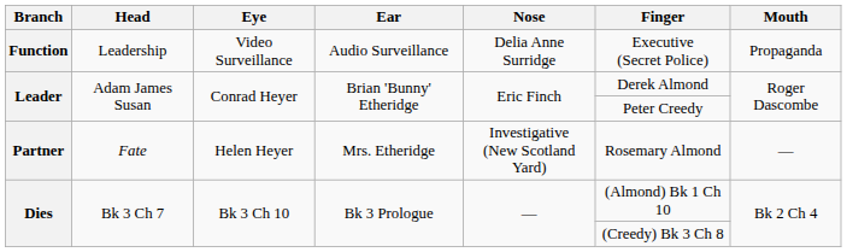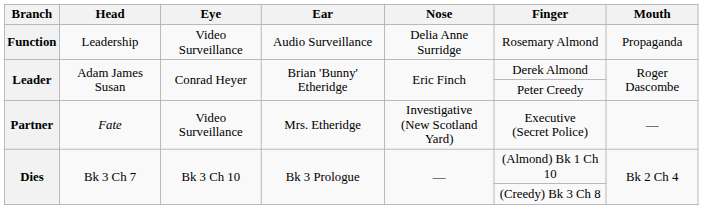 <table class=wikitable style="text-align:center;">
 <tr>
 <th>Branch</th>
 <th>Head</th>
 <th>Eye</th>
 <th>Ear</th>
 <th>Nose</th>
 <th>Finger</th>
 <th>Mouth</th>
 </tr>
 <tr>
 <th>Function</th>
 <td>Leadership</td>
 <td>Video Surveillance</td>
 <td>Audio Surveillance</td>
 <td>Delia Anne Surridge</td>
-<td>Executive<br>(Secret Police)</td>
+<td>Rosemary Almond</td>
 <td>Propaganda</td>
 </tr>
 <tr>
 <th rowspan="2">Leader</th>
 <td rowspan="2">Adam James Susan</td>
 <td rowspan="2">Conrad Heyer</td>
 <td rowspan="2">Brian 'Bunny' Etheridge</td>
 <td rowspan="2">Eric Finch</td>
 <td>Derek Almond</td>
 <td rowspan="2">Roger Dascombe</td>
 </tr>
 <tr>
 <td>Peter Creedy</td>
 </tr>
 <tr>
 <th>Partner</th>
 <td><em>Fate</em></td>
-<td>Helen Heyer</td>
+<td>Video Surveillance</td>
 <td>Mrs. Etheridge</td>
 <td>Investigative<br>(New Scotland Yard)</td>
-<td>Rosemary Almond</td>
+<td>Executive<br>(Secret Police)</td>
 <td>—</td>
 </tr>
 <tr>
 <th rowspan=2>Dies</th>
 <td rowspan=2>Bk 3 Ch 7</td>
 <td rowspan=2>Bk 3 Ch 10</td>
 <td rowspan=2>Bk 3 Prologue</td>
 <td rowspan=2>—</td>
 <td>(Almond) Bk 1 Ch 10</td>
 <td rowspan=2>Bk 2 Ch 4</td>
 </tr>
 <tr>
 <td>(Creedy) Bk 3 Ch 8</td>
 </tr>
 </table>
